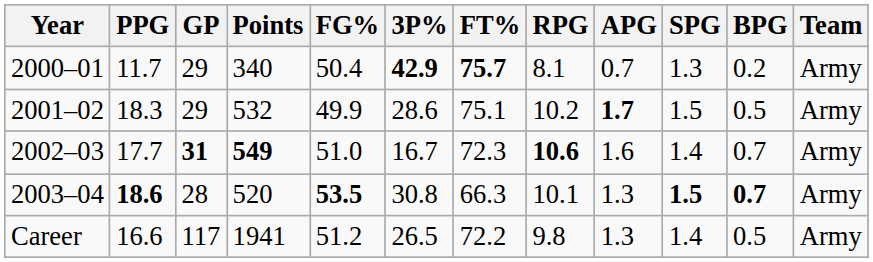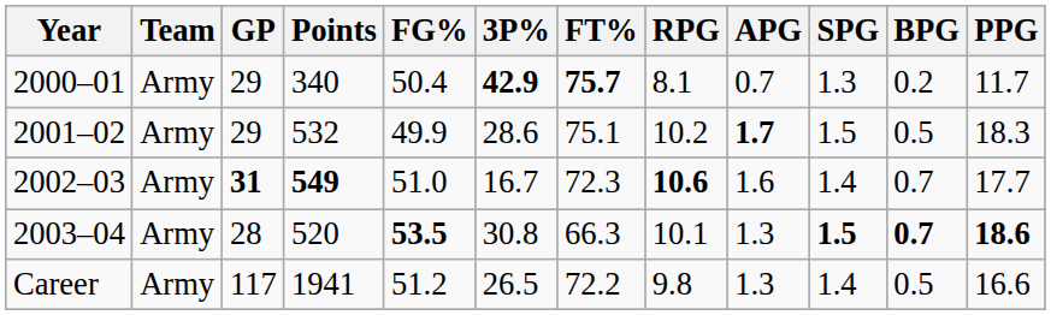 <table class="wikitable">
 <tr>
 <th>Year</th>
-<th>PPG</th>
+<th>Team</th>
 <th>GP</th>
 <th>Points</th>
 <th>FG%</th>
 <th>3P%</th>
 <th>FT%</th>
 <th>RPG</th>
 <th>APG</th>
 <th>SPG</th>
 <th>BPG</th>
-<th>Team</th>
+<th>PPG</th>
 </tr>
 <tr>
 <td>2000–01</td>
-<td>11.7</td>
+<td>Army</td>
 <td>29</td>
 <td>340</td>
 <td>50.4</td>
 <td><strong>42.9</strong></td>
 <td><strong>75.7</strong></td>
 <td>8.1</td>
 <td>0.7</td>
 <td>1.3</td>
 <td>0.2</td>
-<td>Army</td>
+<td>11.7</td>
 </tr>
 <tr>
 <td>2001–02</td>
-<td>18.3</td>
+<td>Army</td>
 <td>29</td>
 <td>532</td>
 <td>49.9</td>
 <td>28.6</td>
 <td>75.1</td>
 <td>10.2</td>
 <td><strong>1.7</strong></td>
 <td>1.5</td>
 <td>0.5</td>
-<td>Army</td>
+<td>18.3</td>
 </tr>
 <tr>
 <td>2002–03</td>
-<td>17.7</td>
+<td>Army</td>
 <td><strong>31</strong></td>
 <td><strong>549</strong></td>
 <td>51.0</td>
 <td>16.7</td>
 <td>72.3</td>
 <td><strong>10.6</strong></td>
 <td>1.6</td>
 <td>1.4</td>
 <td>0.7</td>
-<td>Army</td>
+<td>17.7</td>
 </tr>
 <tr>
 <td>2003–04</td>
-<td><strong>18.6</strong></td>
+<td>Army</td>
 <td>28</td>
 <td>520</td>
 <td><strong>53.5</strong></td>
 <td>30.8</td>
 <td>66.3</td>
 <td>10.1</td>
 <td>1.3</td>
 <td><strong>1.5</strong></td>
 <td><strong>0.7</strong></td>
-<td>Army</td>
+<td><strong>18.6</strong></td>
 </tr>
 <tr>
 <td>Career</td>
-<td>16.6</td>
+<td>Army</td>
 <td>117</td>
 <td>1941</td>
 <td>51.2</td>
 <td>26.5</td>
 <td>72.2</td>
 <td>9.8</td>
 <td>1.3</td>
 <td>1.4</td>
 <td>0.5</td>
-<td>Army</td>
+<td>16.6</td>
 </tr>
 </table>
